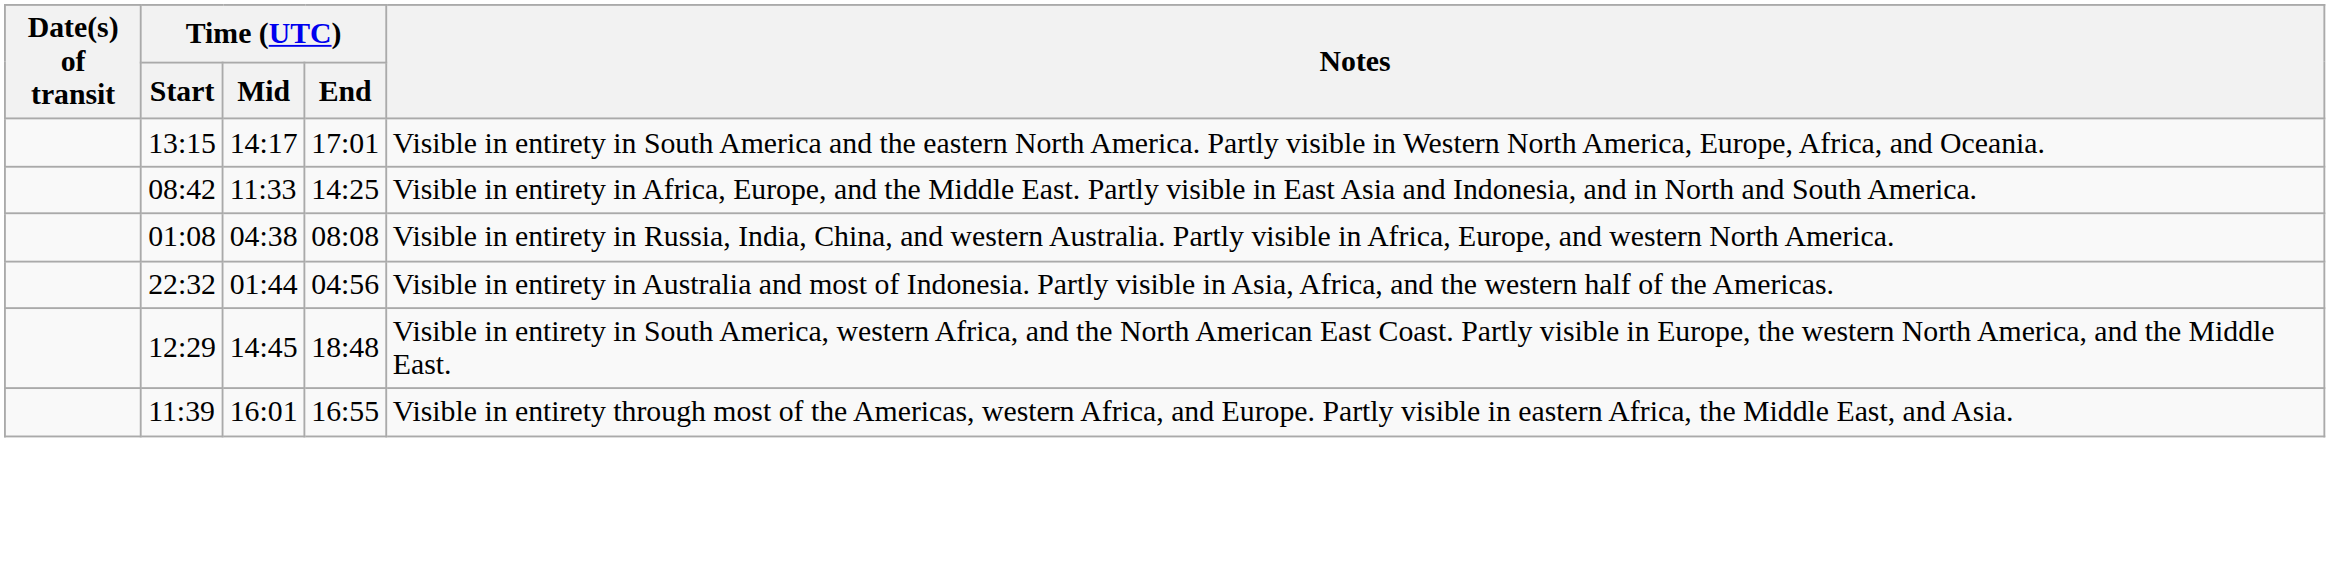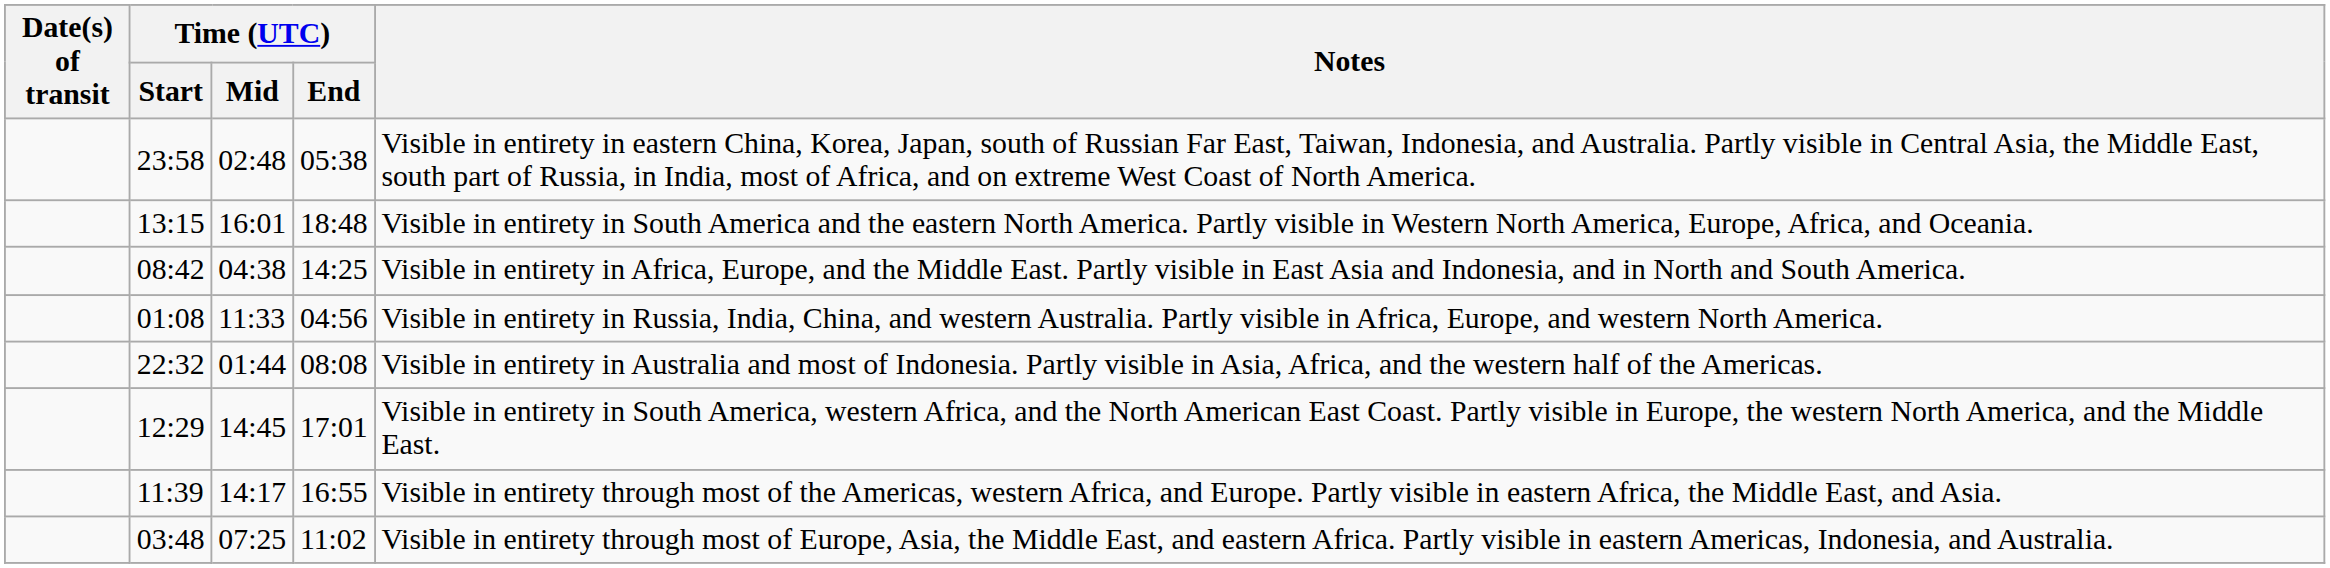 <table class="wikitable">
 <tr>
 <th rowspan=2>Date(s) of<br>transit</th>
 <th colspan=3>Time (<a href='#'>UTC</a>)</th>
 <th rowspan=2>Notes</th>
 </tr>
 <tr>
 <th>Start</th>
 <th>Mid</th>
 <th>End</th>
 </tr>
 <tr>
 <td></td>
+<td>23:58</td>
+<td>02:48</td>
+<td>05:38</td>
+<td>Visible in entirety in eastern China, Korea, Japan, south of Russian Far East, Taiwan, Indonesia, and Australia. Partly visible in Central Asia, the Middle East, south part of Russia, in India, most of Africa, and on extreme West Coast of North America.</td>
+</tr>
+<tr>
+<td></td>
 <td>13:15</td>
-<td>14:17</td>
-<td>17:01</td>
+<td>16:01</td>
+<td>18:48</td>
 <td>Visible in entirety in South America and the eastern North America. Partly visible in Western North America, Europe, Africa, and Oceania.</td>
 </tr>
 <tr>
 <td></td>
 <td>08:42</td>
-<td>11:33</td>
+<td>04:38</td>
 <td>14:25</td>
 <td>Visible in entirety in Africa, Europe, and the Middle East. Partly visible in East Asia and Indonesia, and in North and South America.</td>
 </tr>
 <tr>
 <td></td>
 <td>01:08</td>
-<td>04:38</td>
-<td>08:08</td>
+<td>11:33</td>
+<td>04:56</td>
 <td>Visible in entirety in Russia, India, China, and western Australia. Partly visible in Africa, Europe, and western North America.</td>
 </tr>
 <tr>
 <td></td>
 <td>22:32</td>
 <td>01:44</td>
-<td>04:56</td>
+<td>08:08</td>
 <td>Visible in entirety in Australia and most of Indonesia. Partly visible in Asia, Africa, and the western half of the Americas.</td>
 </tr>
 <tr>
 <td></td>
 <td>12:29</td>
 <td>14:45</td>
-<td>18:48</td>
+<td>17:01</td>
 <td>Visible in entirety in South America, western Africa, and the North American East Coast. Partly visible in Europe, the western North America, and the Middle East.</td>
 </tr>
 <tr>
 <td></td>
 <td>11:39</td>
-<td>16:01</td>
+<td>14:17</td>
 <td>16:55</td>
 <td>Visible in entirety through most of the Americas, western Africa, and Europe. Partly visible in eastern Africa, the Middle East, and Asia.</td>
 </tr>
+<tr>
+<td></td>
+<td>03:48</td>
+<td>07:25</td>
+<td>11:02</td>
+<td>Visible in entirety through most of Europe, Asia, the Middle East, and eastern Africa. Partly visible in eastern Americas, Indonesia, and Australia.</td>
+</tr>
 </table>
